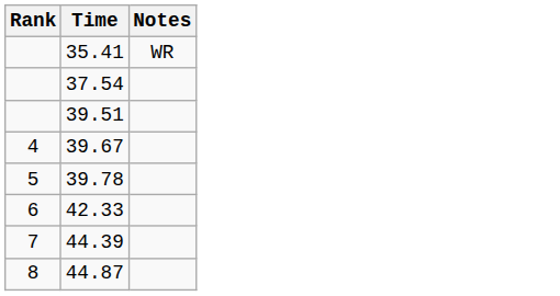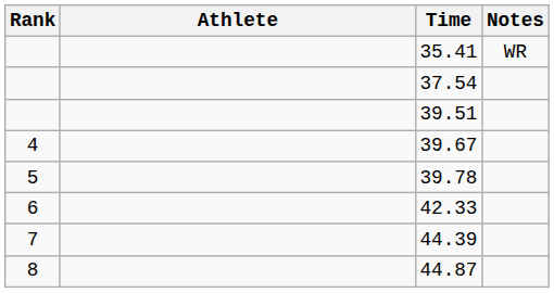 <table class="wikitable" style="text-align:center">
 <tr>
 <th>Rank</th>
+<th Style="width:18em">Athlete</th>
 <th>Time</th>
 <th>Notes</th>
 </tr>
 <tr>
 <td></td>
+<td style="text-align:left"></td>
 <td>35.41</td>
 <td>WR</td>
 </tr>
 <tr>
 <td></td>
+<td style="text-align:left"></td>
 <td>37.54</td>
 <td></td>
 </tr>
 <tr>
 <td></td>
+<td style="text-align:left"></td>
 <td>39.51</td>
 <td></td>
 </tr>
 <tr>
 <td>4</td>
+<td style="text-align:left"></td>
 <td>39.67</td>
 <td></td>
 </tr>
 <tr>
 <td>5</td>
+<td style="text-align:left"></td>
 <td>39.78</td>
 <td></td>
 </tr>
 <tr>
 <td>6</td>
+<td style="text-align:left"></td>
 <td>42.33</td>
 <td></td>
 </tr>
 <tr>
 <td>7</td>
+<td style="text-align:left"></td>
 <td>44.39</td>
 <td></td>
 </tr>
 <tr>
 <td>8</td>
+<td style="text-align:left"></td>
 <td>44.87</td>
 <td></td>
 </tr>
 </table>
